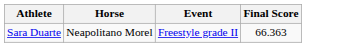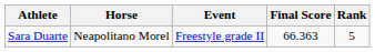 <table class="wikitable" style="font-size:90%;">
 <tr>
 <th>Athlete</th>
 <th>Horse</th>
 <th>Event</th>
 <th>Final Score</th>
+<th>Rank</th>
 </tr>
 <tr>
 <td><a href='#'>Sara Duarte</a></td>
 <td>Neapolitano Morel</td>
 <td><a href='#'>Freestyle grade II</a></td>
 <td align="center">66.363</td>
+<td align="center">5</td>
 </tr>
 </table>
